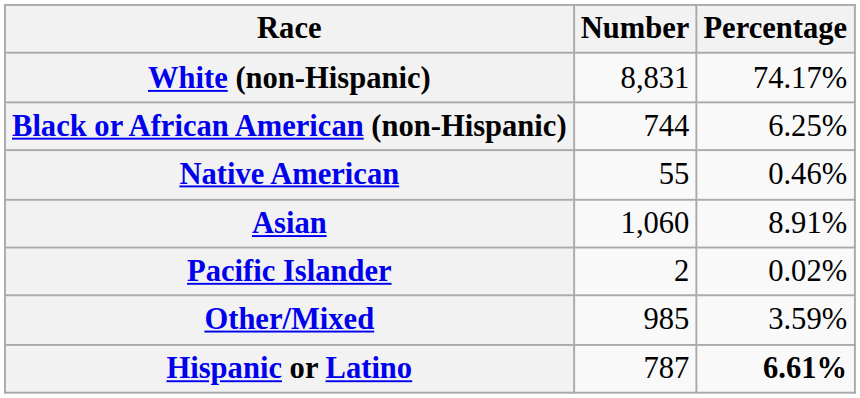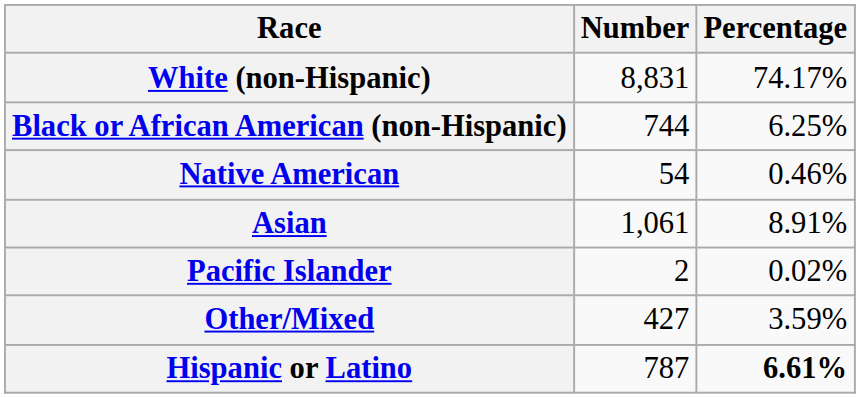 <table class="wikitable" style="text-align:right">
 <tr>
 <th scope="col">Race</th>
 <th scope="col">Number</th>
 <th scope="col">Percentage</th>
 </tr>
 <tr>
 <th scope="row"><a href='#'>White</a> (non-Hispanic)</th>
 <td>8,831</td>
 <td>74.17%</td>
 </tr>
 <tr>
 <th scope="row"><a href='#'>Black or African American</a> (non-Hispanic)</th>
 <td>744</td>
 <td>6.25%</td>
 </tr>
 <tr>
 <th scope="row"><a href='#'>Native American</a></th>
-<td>55</td>
+<td>54</td>
 <td>0.46%</td>
 </tr>
 <tr>
 <th scope="row"><a href='#'>Asian</a></th>
-<td>1,060</td>
+<td>1,061</td>
 <td>8.91%</td>
 </tr>
 <tr>
 <th scope="row"><a href='#'>Pacific Islander</a></th>
 <td>2</td>
 <td>0.02%</td>
 </tr>
 <tr>
 <th scope="row"><a href='#'>Other/Mixed</a></th>
-<td>985</td>
+<td>427</td>
 <td>3.59%</td>
 </tr>
 <tr>
 <th scope="row"><a href='#'>Hispanic</a> or <a href='#'>Latino</a></th>
 <td>787</td>
 <td><strong>6.61%</strong></td>
 </tr>
 </table>
